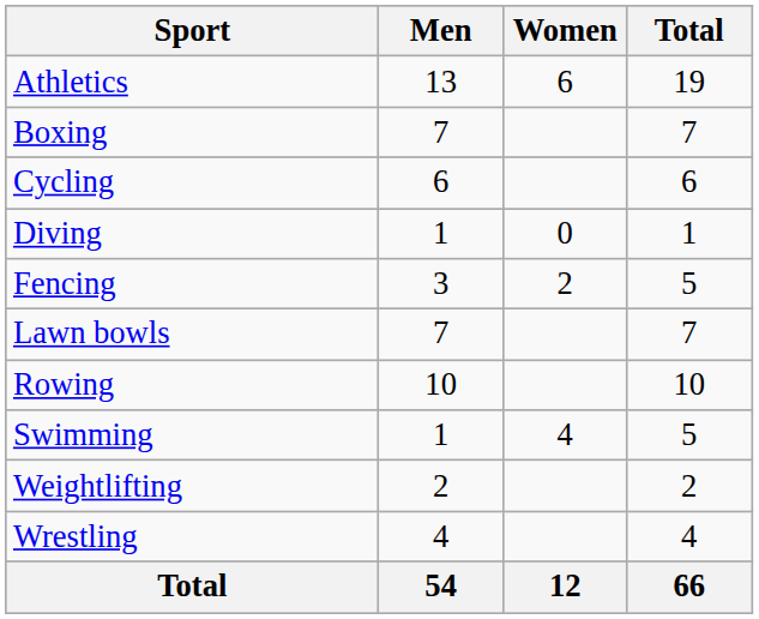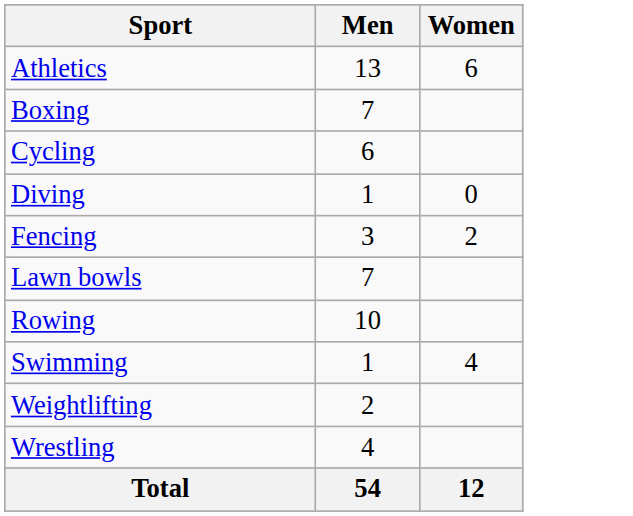 <table class="wikitable sortable" style="text-align:center;">
 <tr>
 <th width=180>Sport</th>
 <th width=55>Men</th>
 <th width=55>Women</th>
-<th width=55>Total</th>
 </tr>
 <tr>
 <td align=left><a href='#'>Athletics</a></td>
 <td>13</td>
 <td>6</td>
-<td>19</td>
 </tr>
 <tr>
 <td align=left><a href='#'>Boxing</a></td>
 <td>7</td>
 <td></td>
-<td>7</td>
 </tr>
 <tr>
 <td align=left><a href='#'>Cycling</a></td>
 <td>6</td>
 <td></td>
-<td>6</td>
 </tr>
 <tr>
 <td align=left><a href='#'>Diving</a></td>
 <td>1</td>
 <td>0</td>
-<td>1</td>
 </tr>
 <tr>
 <td align=left><a href='#'>Fencing</a></td>
 <td>3</td>
 <td>2</td>
-<td>5</td>
 </tr>
 <tr>
 <td align=left><a href='#'>Lawn bowls</a></td>
 <td>7</td>
 <td></td>
-<td>7</td>
 </tr>
 <tr>
 <td align=left><a href='#'>Rowing</a></td>
 <td>10</td>
 <td></td>
-<td>10</td>
 </tr>
 <tr>
 <td align=left><a href='#'>Swimming</a></td>
 <td>1</td>
 <td>4</td>
-<td>5</td>
 </tr>
 <tr>
 <td align=left><a href='#'>Weightlifting</a></td>
 <td>2</td>
 <td></td>
-<td>2</td>
 </tr>
 <tr>
 <td align=left><a href='#'>Wrestling</a></td>
 <td>4</td>
 <td></td>
-<td>4</td>
 </tr>
 <tr>
 <th>Total</th>
 <th>54</th>
 <th>12</th>
-<th>66</th>
 </tr>
 </table>
